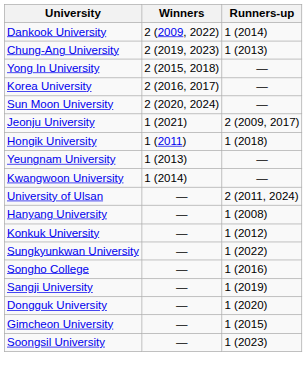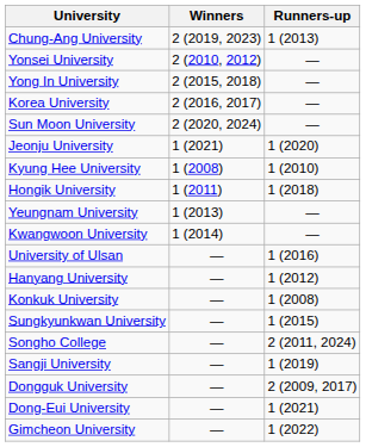 <table class="wikitable" style="text-align:left;">
 <tr>
 <th>University</th>
 <th>Winners</th>
 <th>Runners-up</th>
 </tr>
 <tr>
-<td><a href='#'>Dankook University</a></td>
-<td>2 (<a href='#'>2009</a>, 2022)</td>
-<td>1 (2014)</td>
-</tr>
-<tr>
 <td><a href='#'>Chung-Ang University</a></td>
 <td>2 (2019, 2023)</td>
 <td>1 (2013)</td>
+</tr>
+<tr>
+<td><a href='#'>Yonsei University</a></td>
+<td>2 (<a href='#'>2010</a>, <a href='#'>2012</a>)</td>
+<td align="center">—</td>
 </tr>
 <tr>
 <td><a href='#'>Yong In University</a></td>
 <td>2 (2015, 2018)</td>
 <td align="center">—</td>
 </tr>
 <tr>
 <td><a href='#'>Korea University</a></td>
 <td>2 (2016, 2017)</td>
 <td align="center">—</td>
 </tr>
 <tr>
 <td><a href='#'>Sun Moon University</a></td>
 <td>2 (2020, 2024)</td>
 <td align="center">—</td>
 </tr>
 <tr>
 <td><a href='#'>Jeonju University</a></td>
 <td>1 (2021)</td>
-<td>2 (2009, 2017)</td>
+<td>1 (2020)</td>
+</tr>
+<tr>
+<td><a href='#'>Kyung Hee University</a></td>
+<td>1 (<a href='#'>2008</a>)</td>
+<td>1 (2010)</td>
 </tr>
 <tr>
 <td><a href='#'>Hongik University</a></td>
 <td>1 (<a href='#'>2011</a>)</td>
 <td>1 (2018)</td>
 </tr>
 <tr>
 <td><a href='#'>Yeungnam University</a></td>
 <td>1 (2013)</td>
 <td align="center">—</td>
 </tr>
 <tr>
 <td><a href='#'>Kwangwoon University</a></td>
 <td>1 (2014)</td>
 <td align="center">—</td>
 </tr>
 <tr>
 <td><a href='#'>University of Ulsan</a></td>
 <td align="center">—</td>
-<td>2 (2011, 2024)</td>
+<td>1 (2016)</td>
 </tr>
 <tr>
 <td><a href='#'>Hanyang University</a></td>
 <td align="center">—</td>
-<td>1 (2008)</td>
+<td>1 (2012)</td>
 </tr>
 <tr>
 <td><a href='#'>Konkuk University</a></td>
 <td align="center">—</td>
-<td>1 (2012)</td>
+<td>1 (2008)</td>
 </tr>
 <tr>
 <td><a href='#'>Sungkyunkwan University</a></td>
 <td align="center">—</td>
-<td>1 (2022)</td>
+<td>1 (2015)</td>
 </tr>
 <tr>
 <td><a href='#'>Songho College</a></td>
 <td align="center">—</td>
-<td>1 (2016)</td>
+<td>2 (2011, 2024)</td>
 </tr>
 <tr>
 <td><a href='#'>Sangji University</a></td>
 <td align="center">—</td>
 <td>1 (2019)</td>
 </tr>
 <tr>
 <td><a href='#'>Dongguk University</a></td>
 <td align="center">—</td>
-<td>1 (2020)</td>
+<td>2 (2009, 2017)</td>
+</tr>
+<tr>
+<td><a href='#'>Dong-Eui University</a></td>
+<td align="center">—</td>
+<td>1 (2021)</td>
 </tr>
 <tr>
 <td><a href='#'>Gimcheon University</a></td>
 <td align="center">—</td>
-<td>1 (2015)</td>
-</tr>
-<tr>
-<td><a href='#'>Soongsil University</a></td>
-<td align="center">—</td>
-<td>1 (2023)</td>
+<td>1 (2022)</td>
 </tr>
 </table>
